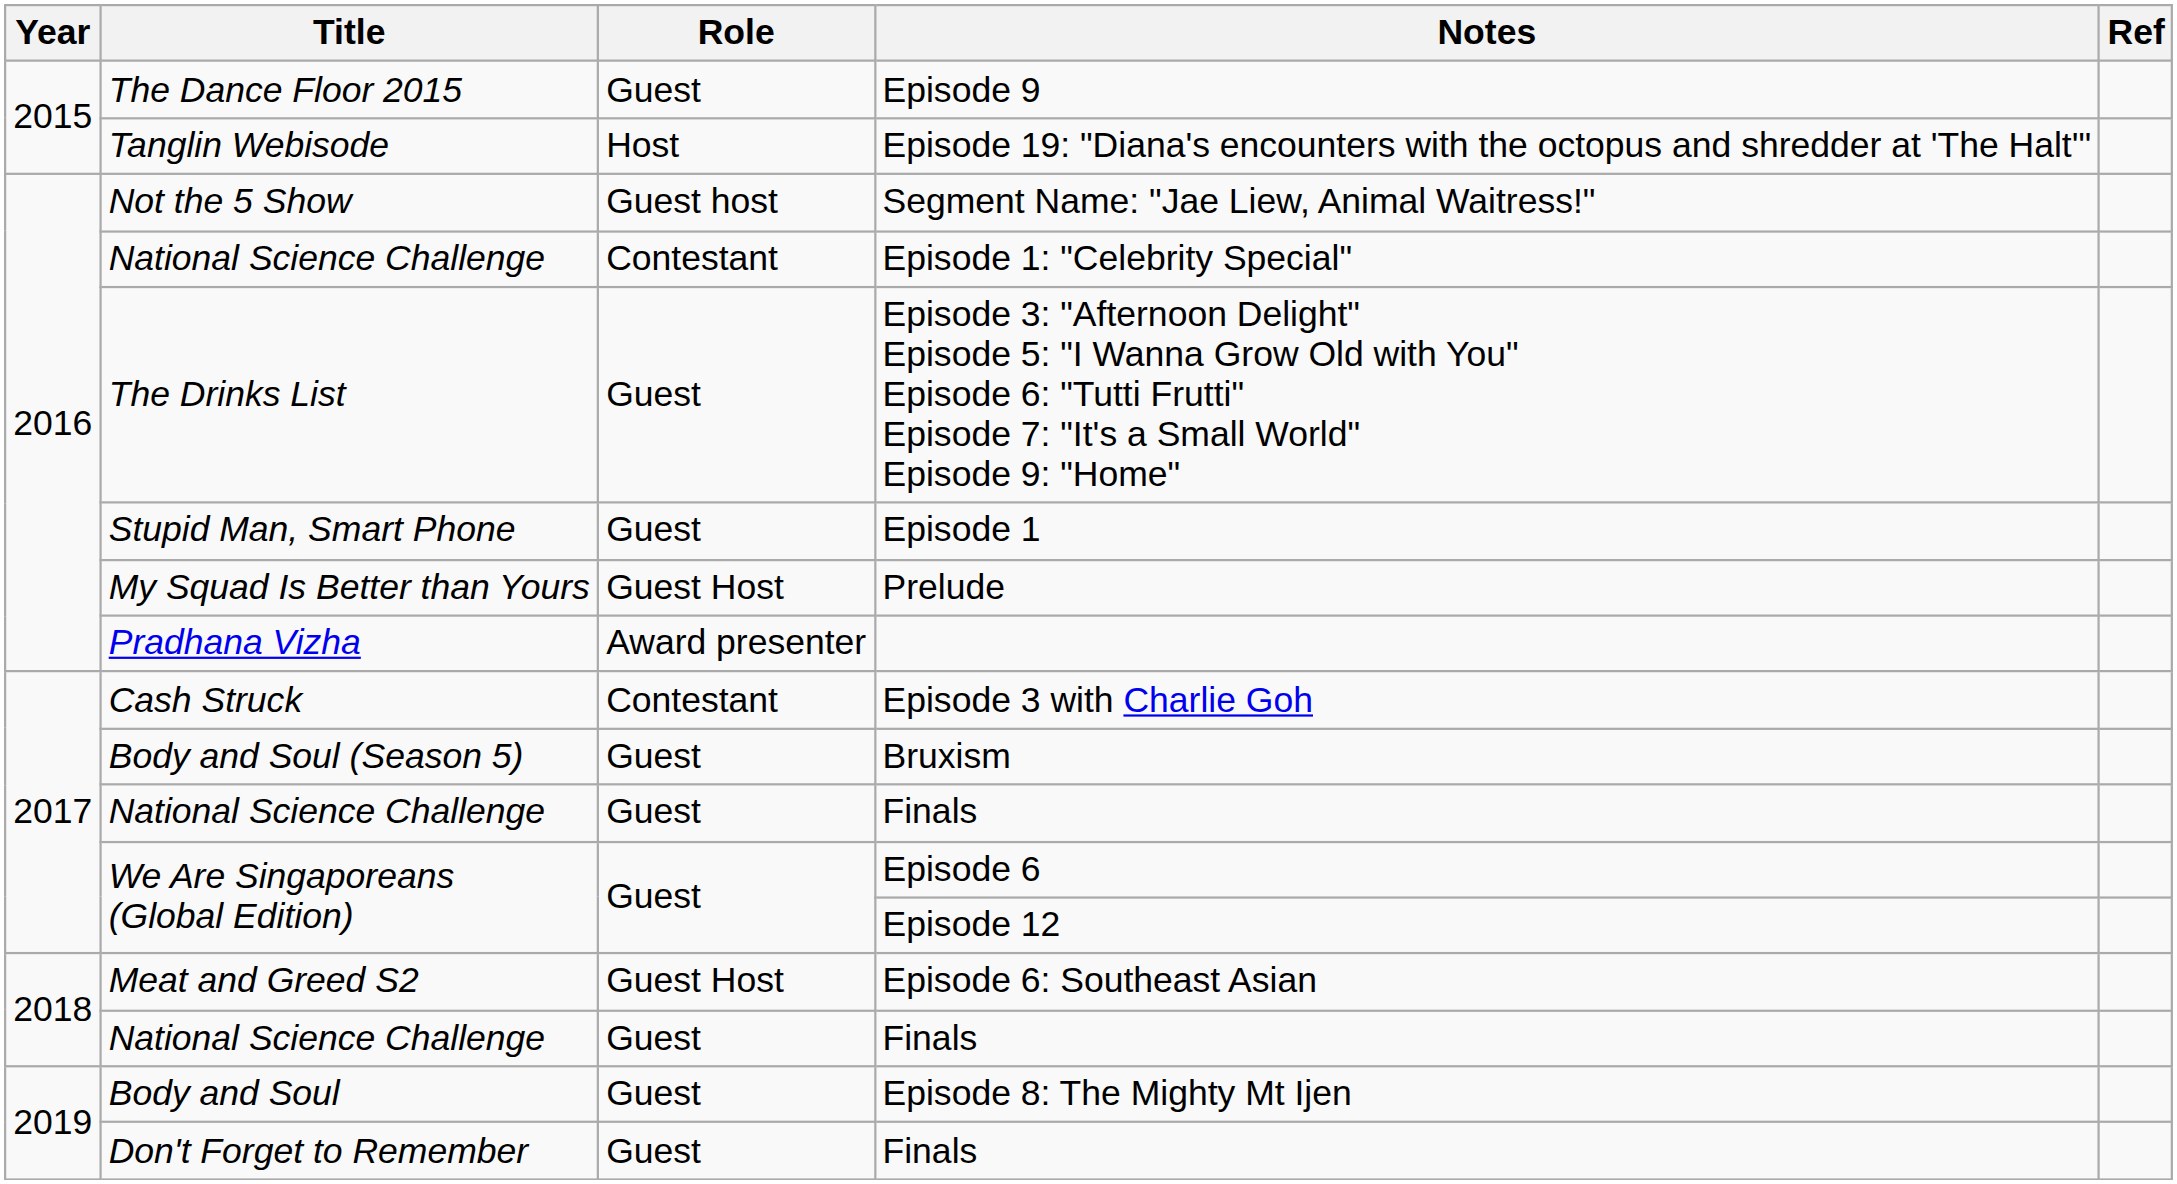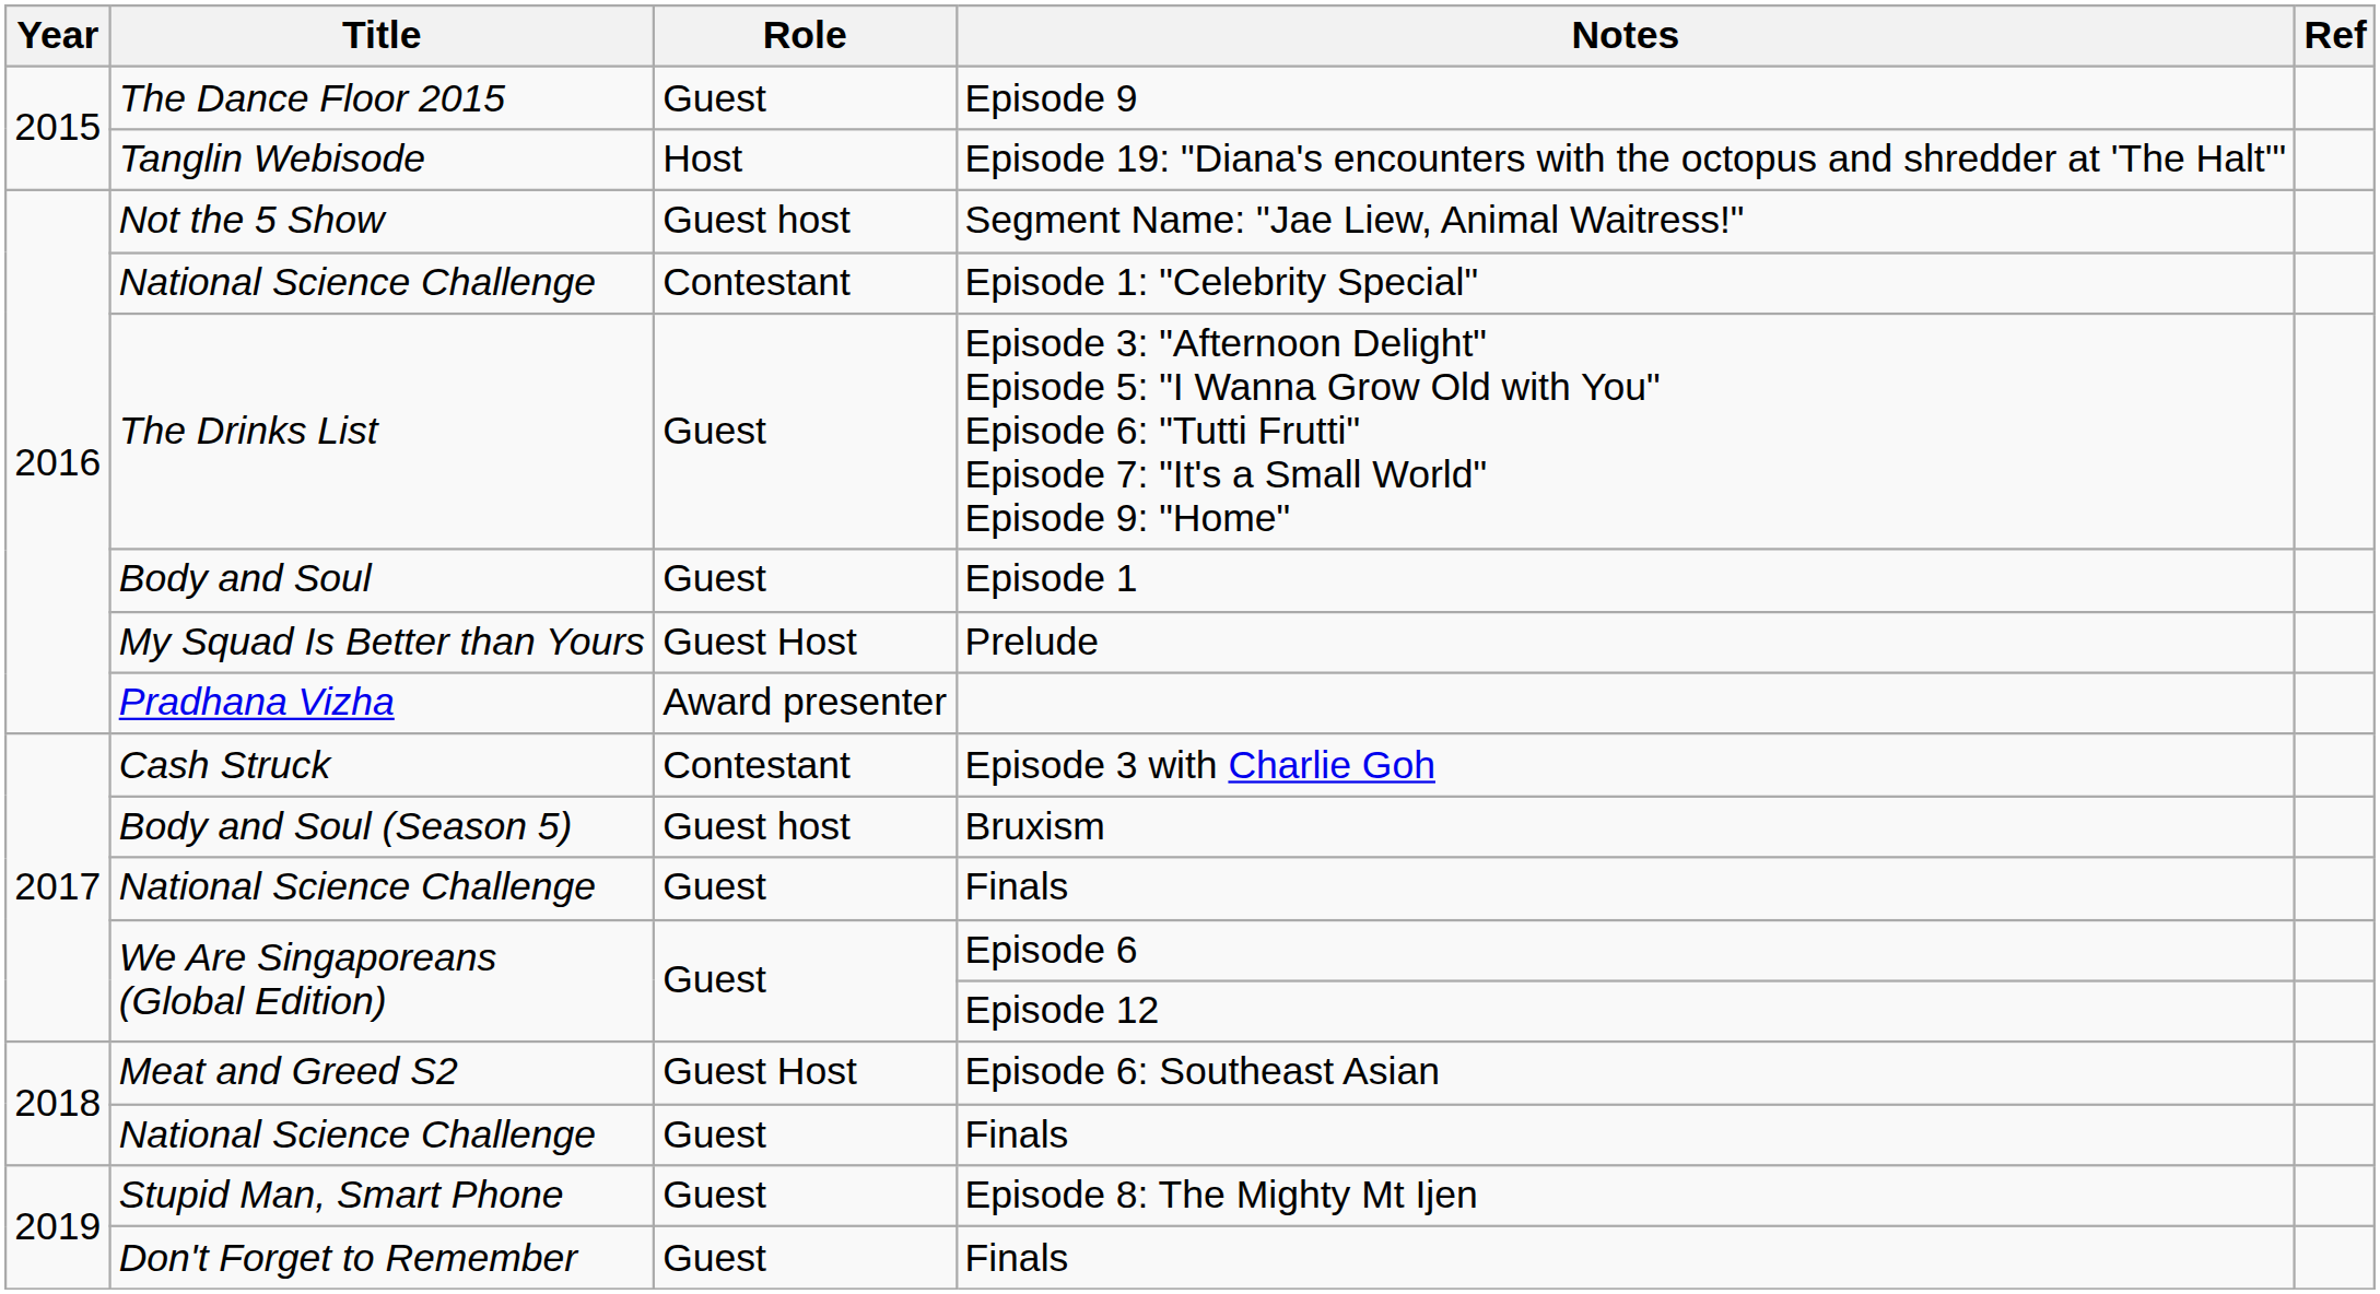 <table class="wikitable sortable">
 <tr>
 <th>Year</th>
 <th>Title</th>
 <th>Role</th>
 <th class="unsortable">Notes</th>
 <th class="unsortable">Ref</th>
 </tr>
 <tr>
 <td rowspan="2">2015</td>
 <td><em>The Dance Floor 2015</em></td>
 <td>Guest</td>
 <td>Episode 9</td>
 <td></td>
 </tr>
 <tr>
 <td><em>Tanglin Webisode</em></td>
 <td>Host</td>
 <td>Episode 19: "Diana's encounters with the octopus and shredder at 'The Halt'"</td>
 <td></td>
 </tr>
 <tr>
 <td rowspan="6">2016</td>
 <td><em>Not the 5 Show</em></td>
 <td>Guest host</td>
 <td>Segment Name: "Jae Liew, Animal Waitress!"</td>
 <td></td>
 </tr>
 <tr>
 <td><em>National Science Challenge</em></td>
 <td>Contestant</td>
 <td>Episode 1: "Celebrity Special"</td>
 <td></td>
 </tr>
 <tr>
 <td><em>The Drinks List</em></td>
 <td>Guest</td>
 <td>Episode 3: "Afternoon Delight"<br>Episode 5: "I Wanna Grow Old with You"<br>Episode 6: "Tutti Frutti"<br>Episode 7: "It's a Small World"<br>Episode 9: "Home"</td>
 <td></td>
 </tr>
 <tr>
-<td><em>Stupid Man, Smart Phone</em></td>
+<td><em>Body and Soul</em></td>
 <td>Guest</td>
 <td>Episode 1</td>
 <td></td>
 </tr>
 <tr>
 <td><em>My Squad Is Better than Yours</em></td>
 <td>Guest Host</td>
 <td>Prelude</td>
 <td></td>
 </tr>
 <tr>
 <td><em><a href='#'>Pradhana Vizha</a></em></td>
 <td>Award presenter</td>
 <td></td>
 <td></td>
 </tr>
 <tr>
 <td rowspan="5">2017</td>
 <td><em>Cash Struck</em></td>
 <td>Contestant</td>
 <td>Episode 3 with <a href='#'>Charlie Goh</a></td>
 <td></td>
 </tr>
 <tr>
 <td><em>Body and Soul (Season 5)</em></td>
-<td>Guest</td>
+<td>Guest host</td>
 <td>Bruxism</td>
 <td></td>
 </tr>
 <tr>
 <td><em>National Science Challenge</em></td>
 <td>Guest</td>
 <td>Finals</td>
 <td></td>
 </tr>
 <tr>
 <td rowspan="2"><em>We Are Singaporeans</em><br><em>(Global Edition)</em></td>
 <td rowspan="2">Guest</td>
 <td>Episode 6</td>
 <td></td>
 </tr>
 <tr>
 <td>Episode 12</td>
 <td></td>
 </tr>
 <tr>
 <td rowspan="2">2018</td>
 <td><em>Meat and Greed S2</em></td>
 <td>Guest Host</td>
 <td>Episode 6: Southeast Asian</td>
 <td></td>
 </tr>
 <tr>
 <td><em>National Science Challenge</em></td>
 <td>Guest</td>
 <td>Finals</td>
 <td></td>
 </tr>
 <tr>
 <td rowspan="2">2019</td>
-<td><em>Body and Soul</em></td>
+<td><em>Stupid Man, Smart Phone</em></td>
 <td>Guest</td>
 <td>Episode 8: The Mighty Mt Ijen</td>
 <td></td>
 </tr>
 <tr>
 <td><em>Don't Forget to Remember</em></td>
 <td>Guest</td>
 <td>Finals</td>
 <td></td>
 </tr>
 </table>
